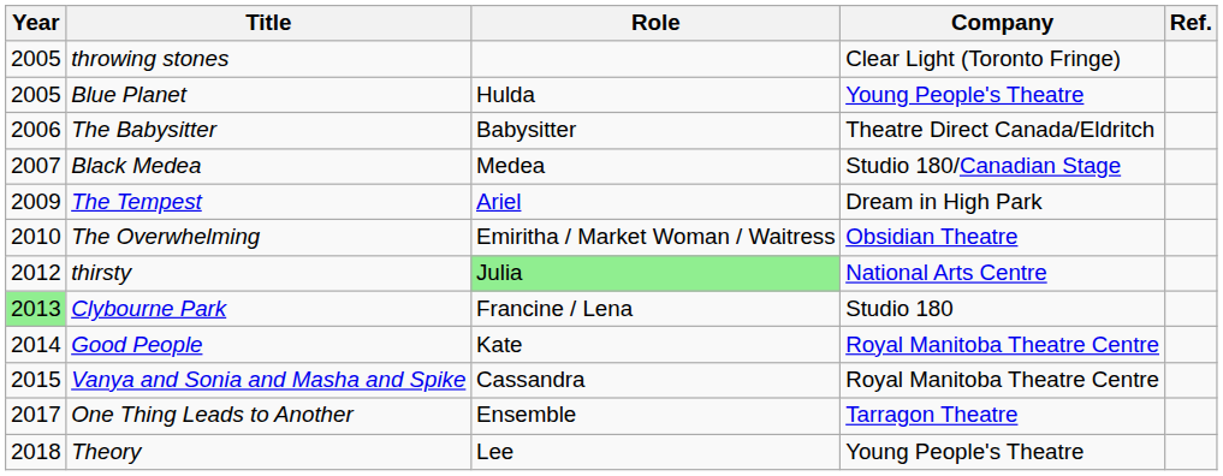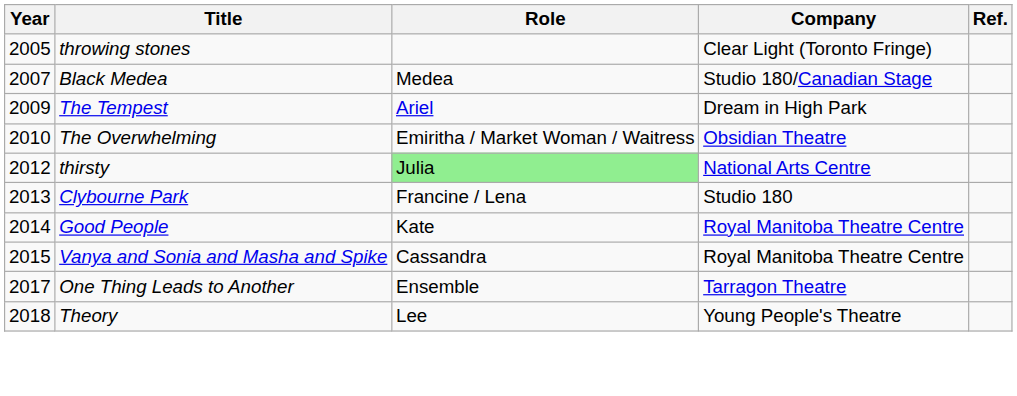 <table class="wikitable sortable">
 <tr>
 <th>Year</th>
 <th>Title</th>
 <th>Role</th>
 <th>Company</th>
 <th class="unsortable">Ref.</th>
 </tr>
 <tr>
 <td>2005</td>
 <td><em>throwing stones</em></td>
 <td></td>
 <td>Clear Light (Toronto Fringe)</td>
-<td></td>
-</tr>
-<tr>
-<td>2005</td>
-<td><em>Blue Planet</em></td>
-<td>Hulda</td>
-<td><a href='#'>Young People's Theatre</a></td>
-<td></td>
-</tr>
-<tr>
-<td>2006</td>
-<td><em>The Babysitter</em></td>
-<td>Babysitter</td>
-<td>Theatre Direct Canada/Eldritch</td>
 <td></td>
 </tr>
 <tr>
 <td>2007</td>
 <td><em>Black Medea</em></td>
 <td>Medea</td>
 <td>Studio 180/<a href='#'>Canadian Stage</a></td>
 <td></td>
 </tr>
 <tr>
 <td>2009</td>
 <td><em><a href='#'>The Tempest</a></em></td>
 <td><a href='#'>Ariel</a></td>
 <td>Dream in High Park</td>
 <td></td>
 </tr>
 <tr>
 <td>2010</td>
 <td><em>The Overwhelming</em></td>
 <td>Emiritha / Market Woman / Waitress</td>
 <td><a href='#'>Obsidian Theatre</a></td>
 <td></td>
 </tr>
 <tr>
 <td>2012</td>
 <td><em>thirsty</em></td>
 <td style="background: lightgreen;">Julia</td>
 <td><a href='#'>National Arts Centre</a></td>
 <td></td>
 </tr>
 <tr>
-<td style="background: lightgreen;">2013</td>
+<td>2013</td>
 <td><em><a href='#'>Clybourne Park</a></em></td>
 <td>Francine / Lena</td>
 <td>Studio 180</td>
 <td></td>
 </tr>
 <tr>
 <td>2014</td>
 <td><em><a href='#'>Good People</a></em></td>
 <td>Kate</td>
 <td><a href='#'>Royal Manitoba Theatre Centre</a></td>
 <td></td>
 </tr>
 <tr>
 <td>2015</td>
 <td><em><a href='#'>Vanya and Sonia and Masha and Spike</a></em></td>
 <td>Cassandra</td>
 <td>Royal Manitoba Theatre Centre</td>
 <td></td>
 </tr>
 <tr>
 <td>2017</td>
 <td><em>One Thing Leads to Another</em></td>
 <td>Ensemble</td>
 <td><a href='#'>Tarragon Theatre</a></td>
 <td></td>
 </tr>
 <tr>
 <td>2018</td>
 <td><em>Theory</em></td>
 <td>Lee</td>
 <td>Young People's Theatre</td>
 <td></td>
 </tr>
 </table>
